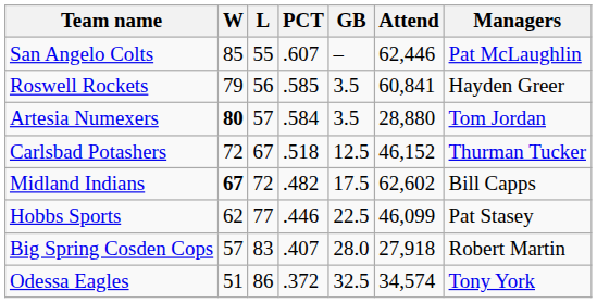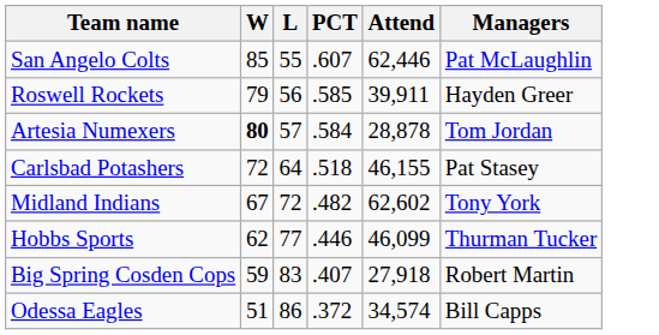 <table class="wikitable">
 <tr>
 <th>Team name</th>
 <th>W</th>
 <th>L</th>
 <th>PCT</th>
-<th>GB</th>
 <th>Attend</th>
 <th>Managers</th>
 </tr>
 <tr>
 <td><a href='#'>San Angelo Colts</a></td>
 <td>85</td>
 <td>55</td>
 <td>.607</td>
-<td>–</td>
 <td>62,446</td>
 <td><a href='#'>Pat McLaughlin</a></td>
 </tr>
 <tr>
 <td><a href='#'>Roswell Rockets</a></td>
 <td>79</td>
 <td>56</td>
 <td>.585</td>
-<td>3.5</td>
-<td>60,841</td>
+<td>39,911</td>
 <td>Hayden Greer</td>
 </tr>
 <tr>
 <td><a href='#'>Artesia Numexers</a></td>
 <td><strong>80</strong></td>
 <td>57</td>
 <td>.584</td>
-<td>3.5</td>
-<td>28,880</td>
+<td>28,878</td>
 <td><a href='#'>Tom Jordan</a></td>
 </tr>
 <tr>
 <td><a href='#'>Carlsbad Potashers</a></td>
 <td>72</td>
-<td>67</td>
+<td>64</td>
 <td>.518</td>
-<td>12.5</td>
-<td>46,152</td>
-<td><a href='#'>Thurman Tucker</a></td>
+<td>46,155</td>
+<td>Pat Stasey</td>
 </tr>
 <tr>
 <td><a href='#'>Midland Indians</a></td>
-<td><strong>67</strong></td>
+<td>67</td>
 <td>72</td>
 <td>.482</td>
-<td>17.5</td>
 <td>62,602</td>
-<td>Bill Capps</td>
+<td><a href='#'>Tony York</a></td>
 </tr>
 <tr>
 <td><a href='#'>Hobbs Sports</a></td>
 <td>62</td>
 <td>77</td>
 <td>.446</td>
-<td>22.5</td>
 <td>46,099</td>
-<td>Pat Stasey</td>
+<td><a href='#'>Thurman Tucker</a></td>
 </tr>
 <tr>
 <td><a href='#'>Big Spring Cosden Cops</a></td>
-<td>57</td>
+<td>59</td>
 <td>83</td>
 <td>.407</td>
-<td>28.0</td>
 <td>27,918</td>
 <td>Robert Martin</td>
 </tr>
 <tr>
 <td><a href='#'>Odessa Eagles</a></td>
 <td>51</td>
 <td>86</td>
 <td>.372</td>
-<td>32.5</td>
 <td>34,574</td>
-<td><a href='#'>Tony York</a></td>
+<td>Bill Capps</td>
 </tr>
 </table>
